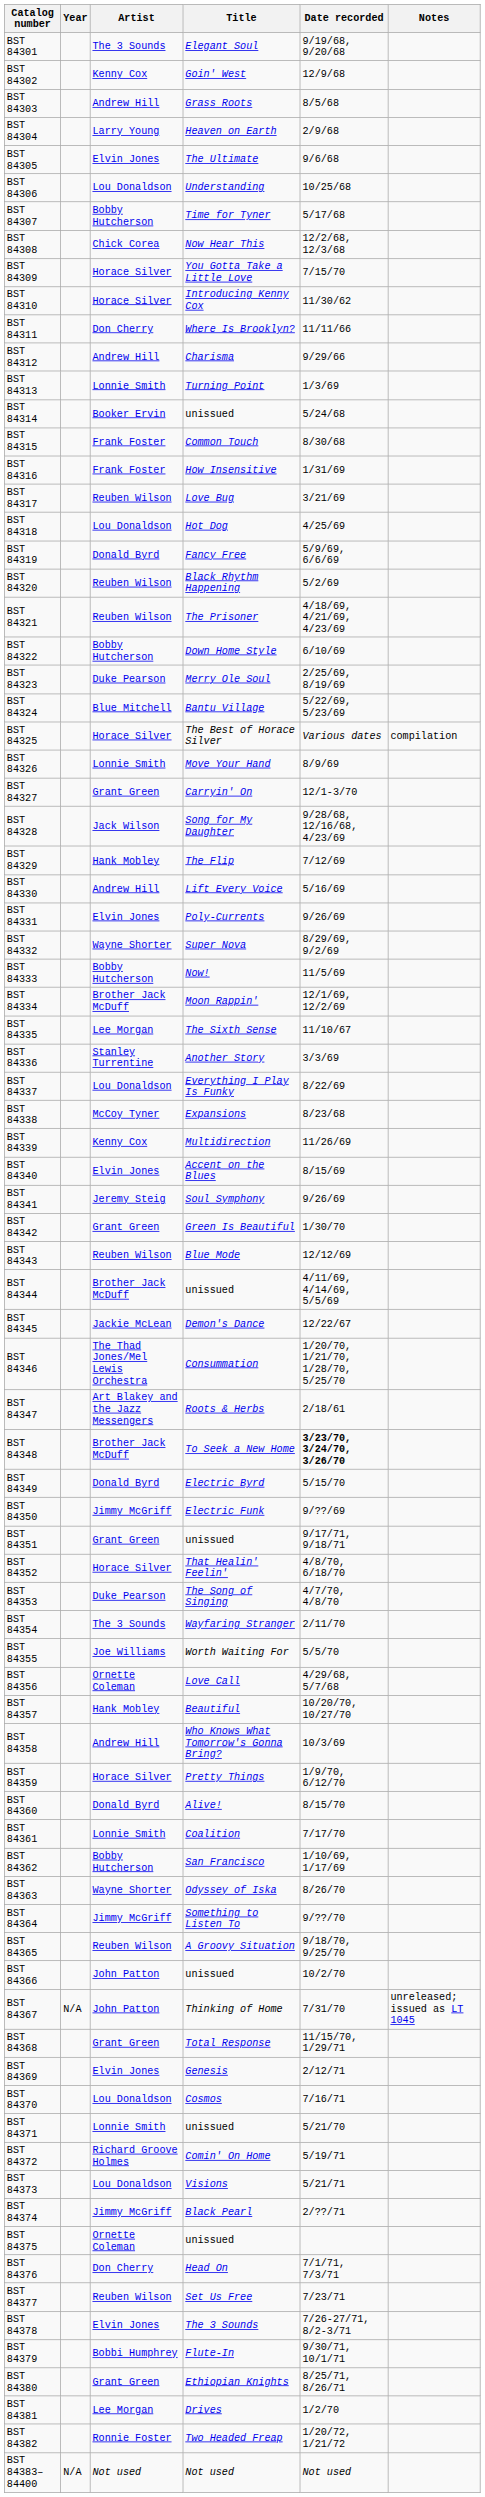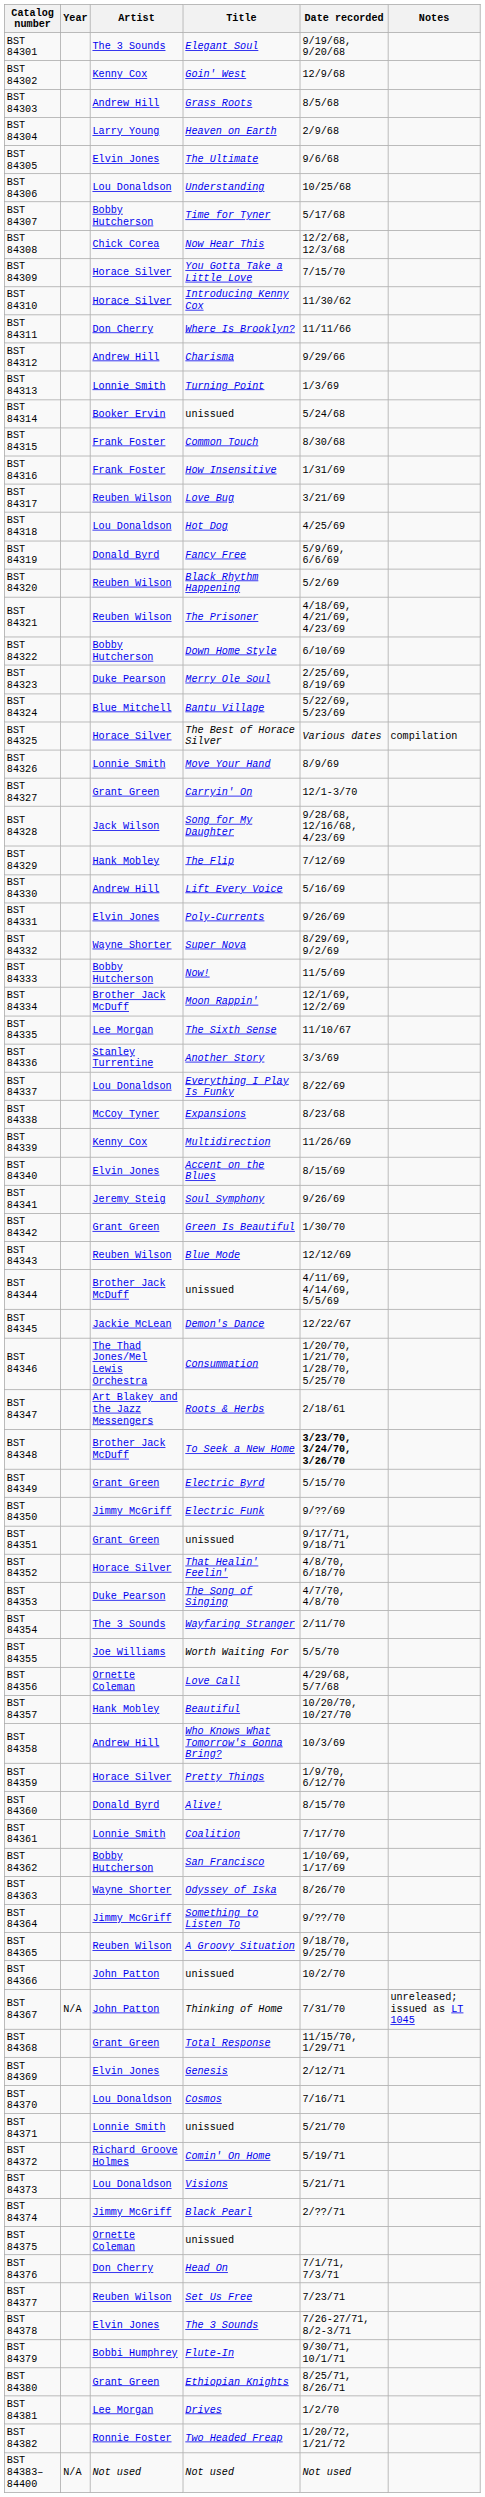 <table class="wikitable sortable" align="center" bgcolor="#CCCCCC" |>
 <tr>
 <th>Catalog number</th>
 <th>Year</th>
 <th>Artist</th>
 <th>Title</th>
 <th>Date recorded</th>
 <th>Notes</th>
 </tr>
 <tr>
 <td>BST 84301</td>
 <td></td>
 <td><a href='#'>The 3 Sounds</a></td>
 <td><em><a href='#'>Elegant Soul</a></em></td>
 <td>9/19/68, 9/20/68</td>
 <td></td>
 </tr>
 <tr>
 <td>BST 84302</td>
 <td></td>
 <td><a href='#'>Kenny Cox</a></td>
 <td><em><a href='#'>Goin' West</a></em></td>
 <td>12/9/68</td>
 <td></td>
 </tr>
 <tr>
 <td>BST 84303</td>
 <td></td>
 <td><a href='#'>Andrew Hill</a></td>
 <td><em><a href='#'>Grass Roots</a></em></td>
 <td>8/5/68</td>
 <td></td>
 </tr>
 <tr>
 <td>BST 84304</td>
 <td></td>
 <td><a href='#'>Larry Young</a></td>
 <td><em><a href='#'>Heaven on Earth</a></em></td>
 <td>2/9/68</td>
 <td></td>
 </tr>
 <tr>
 <td>BST 84305</td>
 <td></td>
 <td><a href='#'>Elvin Jones</a></td>
 <td><em><a href='#'>The Ultimate</a></em></td>
 <td>9/6/68</td>
 <td></td>
 </tr>
 <tr>
 <td>BST 84306</td>
 <td></td>
 <td><a href='#'>Lou Donaldson</a></td>
 <td><em><a href='#'>Understanding</a></em></td>
 <td>10/25/68</td>
 <td></td>
 </tr>
 <tr>
 <td>BST 84307</td>
 <td></td>
 <td><a href='#'>Bobby Hutcherson</a></td>
 <td><em><a href='#'>Time for Tyner</a></em></td>
 <td>5/17/68</td>
 <td></td>
 </tr>
 <tr>
 <td>BST 84308</td>
 <td></td>
 <td><a href='#'>Chick Corea</a></td>
 <td><em><a href='#'>Now Hear This</a></em></td>
 <td>12/2/68, 12/3/68</td>
 <td></td>
 </tr>
 <tr>
 <td>BST 84309</td>
 <td></td>
 <td><a href='#'>Horace Silver</a></td>
 <td><em><a href='#'>You Gotta Take a Little Love</a></em></td>
 <td>7/15/70</td>
 <td></td>
 </tr>
 <tr>
 <td>BST 84310</td>
 <td></td>
 <td><a href='#'>Horace Silver</a></td>
 <td><em><a href='#'>Introducing Kenny Cox</a></em></td>
 <td>11/30/62</td>
 <td></td>
 </tr>
 <tr>
 <td>BST 84311</td>
 <td></td>
 <td><a href='#'>Don Cherry</a></td>
 <td><em><a href='#'>Where Is Brooklyn?</a></em></td>
 <td>11/11/66</td>
 <td></td>
 </tr>
 <tr>
 <td>BST 84312</td>
 <td></td>
 <td><a href='#'>Andrew Hill</a></td>
 <td><em><a href='#'>Charisma</a></em></td>
 <td>9/29/66</td>
 <td></td>
 </tr>
 <tr>
 <td>BST 84313</td>
 <td></td>
 <td><a href='#'>Lonnie Smith</a></td>
 <td><em><a href='#'>Turning Point</a></em></td>
 <td>1/3/69</td>
 <td></td>
 </tr>
 <tr>
 <td>BST 84314</td>
 <td></td>
 <td><a href='#'>Booker Ervin</a></td>
 <td>unissued</td>
 <td>5/24/68</td>
 <td></td>
 </tr>
 <tr>
 <td>BST 84315</td>
 <td></td>
 <td><a href='#'>Frank Foster</a></td>
 <td><em><a href='#'>Common Touch</a></em></td>
 <td>8/30/68</td>
 <td></td>
 </tr>
 <tr>
 <td>BST 84316</td>
 <td></td>
 <td><a href='#'>Frank Foster</a></td>
 <td><em><a href='#'>How Insensitive</a></em></td>
 <td>1/31/69</td>
 <td></td>
 </tr>
 <tr>
 <td>BST 84317</td>
 <td></td>
 <td><a href='#'>Reuben Wilson</a></td>
 <td><em><a href='#'>Love Bug</a></em></td>
 <td>3/21/69</td>
 <td></td>
 </tr>
 <tr>
 <td>BST 84318</td>
 <td></td>
 <td><a href='#'>Lou Donaldson</a></td>
 <td><em><a href='#'>Hot Dog</a></em></td>
 <td>4/25/69</td>
 <td></td>
 </tr>
 <tr>
 <td>BST 84319</td>
 <td></td>
 <td><a href='#'>Donald Byrd</a></td>
 <td><em><a href='#'>Fancy Free</a></em></td>
 <td>5/9/69, 6/6/69</td>
 <td></td>
 </tr>
 <tr>
 <td>BST 84320</td>
 <td></td>
 <td><a href='#'>Reuben Wilson</a></td>
 <td><em><a href='#'>Black Rhythm Happening</a></em></td>
 <td>5/2/69</td>
 <td></td>
 </tr>
 <tr>
 <td>BST 84321</td>
 <td></td>
 <td><a href='#'>Reuben Wilson</a></td>
 <td><em><a href='#'>The Prisoner</a></em></td>
 <td>4/18/69, 4/21/69, 4/23/69</td>
 <td></td>
 </tr>
 <tr>
 <td>BST 84322</td>
 <td></td>
 <td><a href='#'>Bobby Hutcherson</a></td>
 <td><em><a href='#'>Down Home Style</a></em></td>
 <td>6/10/69</td>
 <td></td>
 </tr>
 <tr>
 <td>BST 84323</td>
 <td></td>
 <td><a href='#'>Duke Pearson</a></td>
 <td><em><a href='#'>Merry Ole Soul</a></em></td>
 <td>2/25/69, 8/19/69</td>
 <td></td>
 </tr>
 <tr>
 <td>BST 84324</td>
 <td></td>
 <td><a href='#'>Blue Mitchell</a></td>
 <td><em><a href='#'>Bantu Village</a></em></td>
 <td>5/22/69, 5/23/69</td>
 <td></td>
 </tr>
 <tr>
 <td>BST 84325</td>
 <td></td>
 <td><a href='#'>Horace Silver</a></td>
 <td><em>The Best of Horace Silver</em></td>
 <td><em>Various dates</em></td>
 <td>compilation</td>
 </tr>
 <tr>
 <td>BST 84326</td>
 <td></td>
 <td><a href='#'>Lonnie Smith</a></td>
 <td><em><a href='#'>Move Your Hand</a></em></td>
 <td>8/9/69</td>
 <td></td>
 </tr>
 <tr>
 <td>BST 84327</td>
 <td></td>
 <td><a href='#'>Grant Green</a></td>
 <td><em><a href='#'>Carryin' On</a></em></td>
 <td>12/1-3/70</td>
 <td></td>
 </tr>
 <tr>
 <td>BST 84328</td>
 <td></td>
 <td><a href='#'>Jack Wilson</a></td>
 <td><em><a href='#'>Song for My Daughter</a></em></td>
 <td>9/28/68, 12/16/68, 4/23/69</td>
 <td></td>
 </tr>
 <tr>
 <td>BST 84329</td>
 <td></td>
 <td><a href='#'>Hank Mobley</a></td>
 <td><em><a href='#'>The Flip</a></em></td>
 <td>7/12/69</td>
 <td></td>
 </tr>
 <tr>
 <td>BST 84330</td>
 <td></td>
 <td><a href='#'>Andrew Hill</a></td>
 <td><em><a href='#'>Lift Every Voice</a></em></td>
 <td>5/16/69</td>
 <td></td>
 </tr>
 <tr>
 <td>BST 84331</td>
 <td></td>
 <td><a href='#'>Elvin Jones</a></td>
 <td><em><a href='#'>Poly-Currents</a></em></td>
 <td>9/26/69</td>
 <td></td>
 </tr>
 <tr>
 <td>BST 84332</td>
 <td></td>
 <td><a href='#'>Wayne Shorter</a></td>
 <td><em><a href='#'>Super Nova</a></em></td>
 <td>8/29/69, 9/2/69</td>
 <td></td>
 </tr>
 <tr>
 <td>BST 84333</td>
 <td></td>
 <td><a href='#'>Bobby Hutcherson</a></td>
 <td><em><a href='#'>Now!</a></em></td>
 <td>11/5/69</td>
 <td></td>
 </tr>
 <tr>
 <td>BST 84334</td>
 <td></td>
 <td><a href='#'>Brother Jack McDuff</a></td>
 <td><em><a href='#'>Moon Rappin'</a></em></td>
 <td>12/1/69, 12/2/69</td>
 <td></td>
 </tr>
 <tr>
 <td>BST 84335</td>
 <td></td>
 <td><a href='#'>Lee Morgan</a></td>
 <td><em><a href='#'>The Sixth Sense</a></em></td>
 <td>11/10/67</td>
 <td></td>
 </tr>
 <tr>
 <td>BST 84336</td>
 <td></td>
 <td><a href='#'>Stanley Turrentine</a></td>
 <td><em><a href='#'>Another Story</a></em></td>
 <td>3/3/69</td>
 <td></td>
 </tr>
 <tr>
 <td>BST 84337</td>
 <td></td>
 <td><a href='#'>Lou Donaldson</a></td>
 <td><em><a href='#'>Everything I Play Is Funky</a></em></td>
 <td>8/22/69</td>
 <td></td>
 </tr>
 <tr>
 <td>BST 84338</td>
 <td></td>
 <td><a href='#'>McCoy Tyner</a></td>
 <td><em><a href='#'>Expansions</a></em></td>
 <td>8/23/68</td>
 <td></td>
 </tr>
 <tr>
 <td>BST 84339</td>
 <td></td>
 <td><a href='#'>Kenny Cox</a></td>
 <td><em><a href='#'>Multidirection</a></em></td>
 <td>11/26/69</td>
 <td></td>
 </tr>
 <tr>
 <td>BST 84340</td>
 <td></td>
 <td><a href='#'>Elvin Jones</a></td>
 <td><em><a href='#'>Accent on the Blues</a></em></td>
 <td>8/15/69</td>
 <td></td>
 </tr>
 <tr>
 <td>BST 84341</td>
 <td></td>
 <td><a href='#'>Jeremy Steig</a></td>
 <td><em><a href='#'>Soul Symphony</a></em></td>
 <td>9/26/69</td>
 <td></td>
 </tr>
 <tr>
 <td>BST 84342</td>
 <td></td>
 <td><a href='#'>Grant Green</a></td>
 <td><em><a href='#'>Green Is Beautiful</a></em></td>
 <td>1/30/70</td>
 <td></td>
 </tr>
 <tr>
 <td>BST 84343</td>
 <td></td>
 <td><a href='#'>Reuben Wilson</a></td>
 <td><em><a href='#'>Blue Mode</a></em></td>
 <td>12/12/69</td>
 <td></td>
 </tr>
 <tr>
 <td>BST 84344</td>
 <td></td>
 <td><a href='#'>Brother Jack McDuff</a></td>
 <td>unissued</td>
 <td>4/11/69, 4/14/69, 5/5/69</td>
 <td></td>
 </tr>
 <tr>
 <td>BST 84345</td>
 <td></td>
 <td><a href='#'>Jackie McLean</a></td>
 <td><em><a href='#'>Demon's Dance</a></em></td>
 <td>12/22/67</td>
 <td></td>
 </tr>
 <tr>
 <td>BST 84346</td>
 <td></td>
 <td><a href='#'>The Thad Jones/Mel Lewis Orchestra</a></td>
 <td><em><a href='#'>Consummation</a></em></td>
 <td>1/20/70, 1/21/70, 1/28/70, 5/25/70</td>
 <td></td>
 </tr>
 <tr>
 <td>BST 84347</td>
 <td></td>
 <td><a href='#'>Art Blakey and the Jazz Messengers</a></td>
 <td><em><a href='#'>Roots & Herbs</a></em></td>
 <td>2/18/61</td>
 <td></td>
 </tr>
 <tr>
 <td>BST 84348</td>
 <td></td>
 <td><a href='#'>Brother Jack McDuff</a></td>
 <td><em><a href='#'>To Seek a New Home</a></em></td>
 <td><strong>3/23/70, 3/24/70, 3/26/70</strong></td>
 <td></td>
 </tr>
 <tr>
 <td>BST 84349</td>
 <td></td>
-<td><a href='#'>Donald Byrd</a></td>
+<td><a href='#'>Grant Green</a></td>
 <td><em><a href='#'>Electric Byrd</a></em></td>
 <td>5/15/70</td>
 <td></td>
 </tr>
 <tr>
 <td>BST 84350</td>
 <td></td>
 <td><a href='#'>Jimmy McGriff</a></td>
 <td><em><a href='#'>Electric Funk</a></em></td>
 <td>9/??/69</td>
 <td></td>
 </tr>
 <tr>
 <td>BST 84351</td>
 <td></td>
 <td><a href='#'>Grant Green</a></td>
 <td>unissued</td>
 <td>9/17/71, 9/18/71</td>
 <td></td>
 </tr>
 <tr>
 <td>BST 84352</td>
 <td></td>
 <td><a href='#'>Horace Silver</a></td>
 <td><em><a href='#'>That Healin' Feelin'</a></em></td>
 <td>4/8/70, 6/18/70</td>
 <td></td>
 </tr>
 <tr>
 <td>BST 84353</td>
 <td></td>
 <td><a href='#'>Duke Pearson</a></td>
 <td><em><a href='#'>The Song of Singing</a></em></td>
 <td>4/7/70, 4/8/70</td>
 <td></td>
 </tr>
 <tr>
 <td>BST 84354</td>
 <td></td>
 <td><a href='#'>The 3 Sounds</a></td>
 <td><em><a href='#'>Wayfaring Stranger</a></em></td>
 <td>2/11/70</td>
 <td></td>
 </tr>
 <tr>
 <td>BST 84355</td>
 <td></td>
 <td><a href='#'>Joe Williams</a></td>
 <td><em>Worth Waiting For</em></td>
 <td>5/5/70</td>
 <td></td>
 </tr>
 <tr>
 <td>BST 84356</td>
 <td></td>
 <td><a href='#'>Ornette Coleman</a></td>
 <td><em><a href='#'>Love Call</a></em></td>
 <td>4/29/68, 5/7/68</td>
 <td></td>
 </tr>
 <tr>
 <td>BST 84357</td>
 <td></td>
 <td><a href='#'>Hank Mobley</a></td>
 <td><em><a href='#'>Beautiful</a></em></td>
 <td>10/20/70, 10/27/70</td>
 <td></td>
 </tr>
 <tr>
 <td>BST 84358</td>
 <td></td>
 <td><a href='#'>Andrew Hill</a></td>
 <td><em><a href='#'>Who Knows What Tomorrow's Gonna Bring?</a></em></td>
 <td>10/3/69</td>
 <td></td>
 </tr>
 <tr>
 <td>BST 84359</td>
 <td></td>
 <td><a href='#'>Horace Silver</a></td>
 <td><em><a href='#'>Pretty Things</a></em></td>
 <td>1/9/70, 6/12/70</td>
 <td></td>
 </tr>
 <tr>
 <td>BST 84360</td>
 <td></td>
 <td><a href='#'>Donald Byrd</a></td>
 <td><em><a href='#'>Alive!</a></em></td>
 <td>8/15/70</td>
 <td></td>
 </tr>
 <tr>
 <td>BST 84361</td>
 <td></td>
 <td><a href='#'>Lonnie Smith</a></td>
 <td><em><a href='#'>Coalition</a></em></td>
 <td>7/17/70</td>
 <td></td>
 </tr>
 <tr>
 <td>BST 84362</td>
 <td></td>
 <td><a href='#'>Bobby Hutcherson</a></td>
 <td><em><a href='#'>San Francisco</a></em></td>
 <td>1/10/69, 1/17/69</td>
 <td></td>
 </tr>
 <tr>
 <td>BST 84363</td>
 <td></td>
 <td><a href='#'>Wayne Shorter</a></td>
 <td><em><a href='#'>Odyssey of Iska</a></em></td>
 <td>8/26/70</td>
 <td></td>
 </tr>
 <tr>
 <td>BST 84364</td>
 <td></td>
 <td><a href='#'>Jimmy McGriff</a></td>
 <td><em><a href='#'>Something to Listen To</a></em></td>
 <td>9/??/70</td>
 <td></td>
 </tr>
 <tr>
 <td>BST 84365</td>
 <td></td>
 <td><a href='#'>Reuben Wilson</a></td>
 <td><em><a href='#'>A Groovy Situation</a></em></td>
 <td>9/18/70, 9/25/70</td>
 <td></td>
 </tr>
 <tr>
 <td>BST 84366</td>
 <td></td>
 <td><a href='#'>John Patton</a></td>
 <td>unissued</td>
 <td>10/2/70</td>
 <td></td>
 </tr>
 <tr>
 <td>BST 84367</td>
 <td>N/A</td>
 <td><a href='#'>John Patton</a></td>
 <td><em>Thinking of Home</em></td>
 <td>7/31/70</td>
 <td>unreleased; issued as <a href='#'>LT 1045</a></td>
 </tr>
 <tr>
 <td>BST 84368</td>
 <td></td>
 <td><a href='#'>Grant Green</a></td>
 <td><em><a href='#'>Total Response</a></em></td>
 <td>11/15/70, 1/29/71</td>
 <td></td>
 </tr>
 <tr>
 <td>BST 84369</td>
 <td></td>
 <td><a href='#'>Elvin Jones</a></td>
 <td><em><a href='#'>Genesis</a></em></td>
 <td>2/12/71</td>
 <td></td>
 </tr>
 <tr>
 <td>BST 84370</td>
 <td></td>
 <td><a href='#'>Lou Donaldson</a></td>
 <td><em><a href='#'>Cosmos</a></em></td>
 <td>7/16/71</td>
 <td></td>
 </tr>
 <tr>
 <td>BST 84371</td>
 <td></td>
 <td><a href='#'>Lonnie Smith</a></td>
 <td>unissued</td>
 <td>5/21/70</td>
 <td></td>
 </tr>
 <tr>
 <td>BST 84372</td>
 <td></td>
 <td><a href='#'>Richard Groove Holmes</a></td>
 <td><em><a href='#'>Comin' On Home</a></em></td>
 <td>5/19/71</td>
 <td></td>
 </tr>
 <tr>
 <td>BST 84373</td>
 <td></td>
 <td><a href='#'>Lou Donaldson</a></td>
 <td><em><a href='#'>Visions</a></em></td>
 <td>5/21/71</td>
 <td></td>
 </tr>
 <tr>
 <td>BST 84374</td>
 <td></td>
 <td><a href='#'>Jimmy McGriff</a></td>
 <td><em><a href='#'>Black Pearl</a></em></td>
 <td>2/??/71</td>
 <td></td>
 </tr>
 <tr>
 <td>BST 84375</td>
 <td></td>
 <td><a href='#'>Ornette Coleman</a></td>
 <td>unissued</td>
 <td></td>
 <td></td>
 </tr>
 <tr>
 <td>BST 84376</td>
 <td></td>
 <td><a href='#'>Don Cherry</a></td>
 <td><em><a href='#'>Head On</a></em></td>
 <td>7/1/71, 7/3/71</td>
 <td></td>
 </tr>
 <tr>
 <td>BST 84377</td>
 <td></td>
 <td><a href='#'>Reuben Wilson</a></td>
 <td><em><a href='#'>Set Us Free</a></em></td>
 <td>7/23/71</td>
 <td></td>
 </tr>
 <tr>
 <td>BST 84378</td>
 <td></td>
 <td><a href='#'>Elvin Jones</a></td>
 <td><em><a href='#'>The 3 Sounds</a></em></td>
 <td>7/26-27/71, 8/2-3/71</td>
 <td></td>
 </tr>
 <tr>
 <td>BST 84379</td>
 <td></td>
 <td><a href='#'>Bobbi Humphrey</a></td>
 <td><em><a href='#'>Flute-In</a></em></td>
 <td>9/30/71, 10/1/71</td>
 <td></td>
 </tr>
 <tr>
 <td>BST 84380</td>
 <td></td>
 <td><a href='#'>Grant Green</a></td>
 <td><em><a href='#'>Ethiopian Knights</a></em></td>
 <td>8/25/71, 8/26/71</td>
 <td></td>
 </tr>
 <tr>
 <td>BST 84381</td>
 <td></td>
 <td><a href='#'>Lee Morgan</a></td>
 <td><em><a href='#'>Drives</a></em></td>
 <td>1/2/70</td>
 <td></td>
 </tr>
 <tr>
 <td>BST 84382</td>
 <td></td>
 <td><a href='#'>Ronnie Foster</a></td>
 <td><em><a href='#'>Two Headed Freap</a></em></td>
 <td>1/20/72, 1/21/72</td>
 <td></td>
 </tr>
 <tr>
 <td>BST 84383–84400</td>
 <td>N/A</td>
 <td><em>Not used</em></td>
 <td><em>Not used</em></td>
 <td><em>Not used</em></td>
 <td></td>
 </tr>
 </table>
